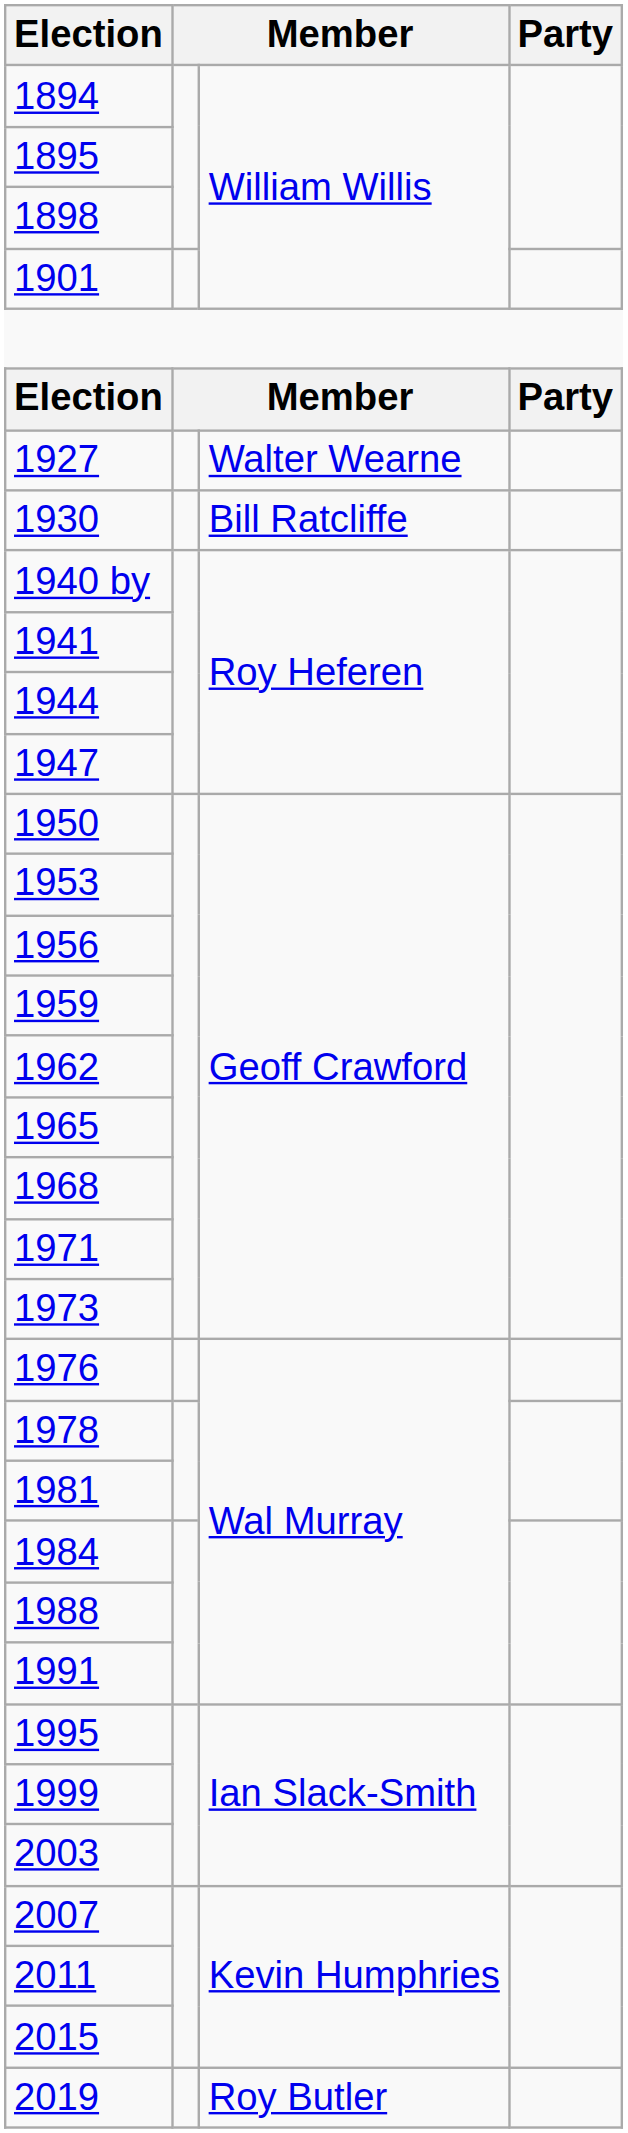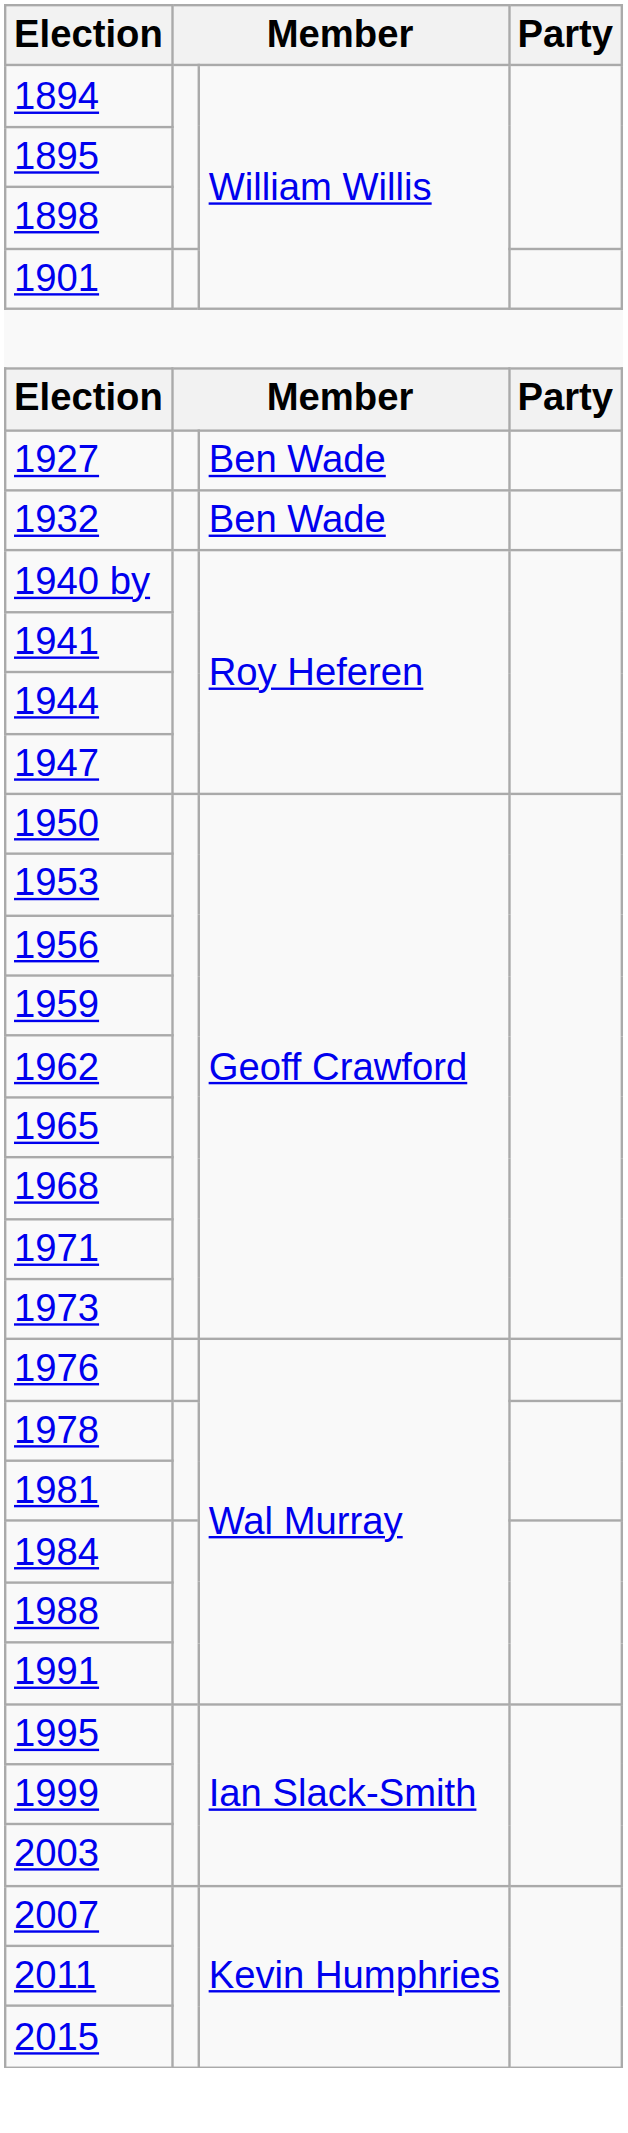 <table class="wikitable" style='border-style: none none none none;'>
 <tr>
 <th>Election</th>
 <th colspan="2">Member</th>
 <th>Party</th>
 </tr>
 <tr style="background: #f9f9f9">
 <td><a href='#'>1894</a></td>
 <td rowspan="3" > </td>
 <td rowspan="4"><a href='#'>William Willis</a></td>
 <td rowspan="3"></td>
 </tr>
 <tr style="background: #f9f9f9">
 <td><a href='#'>1895</a></td>
 </tr>
 <tr style="background: #f9f9f9">
 <td><a href='#'>1898</a></td>
 </tr>
 <tr style="background: #f9f9f9">
 <td><a href='#'>1901</a></td>
 <td> </td>
 <td></td>
 </tr>
 <tr>
 <td colspan="4" style='border-style: none none none none;'> </td>
 </tr>
 <tr>
 <th>Election</th>
 <th colspan="2">Member</th>
 <th>Party</th>
 </tr>
 <tr style="background: #f9f9f9">
 <td><a href='#'>1927</a></td>
 <td> </td>
-<td><a href='#'>Walter Wearne</a></td>
+<td><a href='#'>Ben Wade</a></td>
 <td></td>
 </tr>
 <tr style="background: #f9f9f9">
-<td><a href='#'>1930</a></td>
+<td><a href='#'>1932</a></td>
 <td> </td>
-<td><a href='#'>Bill Ratcliffe</a></td>
+<td><a href='#'>Ben Wade</a></td>
 <td></td>
 </tr>
 <tr style="background: #f9f9f9">
 <td><a href='#'>1940 by</a></td>
 <td rowspan="4" > </td>
 <td rowspan="4"><a href='#'>Roy Heferen</a></td>
 <td rowspan="4"></td>
 </tr>
 <tr style="background: #f9f9f9">
 <td><a href='#'>1941</a></td>
 </tr>
 <tr style="background: #f9f9f9">
 <td><a href='#'>1944</a></td>
 </tr>
 <tr style="background: #f9f9f9">
 <td><a href='#'>1947</a></td>
 </tr>
 <tr style="background: #f9f9f9">
 <td><a href='#'>1950</a></td>
 <td rowspan="9" > </td>
 <td rowspan="9"><a href='#'>Geoff Crawford</a></td>
 <td rowspan="9"></td>
 </tr>
 <tr style="background: #f9f9f9">
 <td><a href='#'>1953</a></td>
 </tr>
 <tr style="background: #f9f9f9">
 <td><a href='#'>1956</a></td>
 </tr>
 <tr style="background: #f9f9f9">
 <td><a href='#'>1959</a></td>
 </tr>
 <tr style="background: #f9f9f9">
 <td><a href='#'>1962</a></td>
 </tr>
 <tr style="background: #f9f9f9">
 <td><a href='#'>1965</a></td>
 </tr>
 <tr style="background: #f9f9f9">
 <td><a href='#'>1968</a></td>
 </tr>
 <tr style="background: #f9f9f9">
 <td><a href='#'>1971</a></td>
 </tr>
 <tr style="background: #f9f9f9">
 <td><a href='#'>1973</a></td>
 </tr>
 <tr style="background: #f9f9f9">
 <td><a href='#'>1976</a></td>
 <td> </td>
 <td rowspan="6"><a href='#'>Wal Murray</a></td>
 <td></td>
 </tr>
 <tr style="background: #f9f9f9">
 <td><a href='#'>1978</a></td>
 <td rowspan="2" > </td>
 <td rowspan="2"></td>
 </tr>
 <tr style="background: #f9f9f9">
 <td><a href='#'>1981</a></td>
 </tr>
 <tr style="background: #f9f9f9">
 <td><a href='#'>1984</a></td>
 <td rowspan="3" > </td>
 <td rowspan="3"></td>
 </tr>
 <tr style="background: #f9f9f9">
 <td><a href='#'>1988</a></td>
 </tr>
 <tr style="background: #f9f9f9">
 <td><a href='#'>1991</a></td>
 </tr>
 <tr style="background: #f9f9f9">
 <td><a href='#'>1995</a></td>
 <td rowspan="3" > </td>
 <td rowspan="3"><a href='#'>Ian Slack-Smith</a></td>
 <td rowspan="3"></td>
 </tr>
 <tr style="background: #f9f9f9">
 <td><a href='#'>1999</a></td>
 </tr>
 <tr style="background: #f9f9f9">
 <td><a href='#'>2003</a></td>
 </tr>
 <tr style="background: #f9f9f9">
 <td><a href='#'>2007</a></td>
 <td rowspan="3" > </td>
 <td rowspan="3"><a href='#'>Kevin Humphries</a></td>
 <td rowspan="3"></td>
 </tr>
 <tr style="background: #f9f9f9">
 <td><a href='#'>2011</a></td>
 </tr>
 <tr style="background: #f9f9f9">
 <td><a href='#'>2015</a></td>
 </tr>
-<tr style="background: #f9f9f9">
-<td><a href='#'>2019</a></td>
-<td> </td>
-<td><a href='#'>Roy Butler</a></td>
-<td></td>
-</tr>
 </table>
